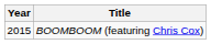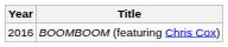 <table class="wikitable plainrowheaders sortable">
 <tr>
 <th scope="col">Year</th>
 <th scope="col">Title</th>
 </tr>
 <tr>
-<td>2015</td>
+<td>2016</td>
 <td><em>BOOMBOOM</em> (featuring <a href='#'>Chris Cox</a>)</td>
 </tr>
 </table>
